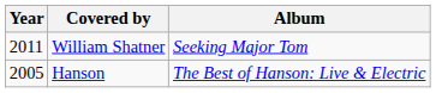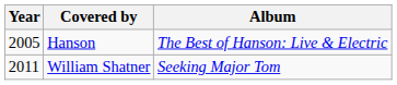 <table class="wikitable">
 <tr>
 <th>Year</th>
 <th>Covered by</th>
 <th>Album</th>
 </tr>
 <tr>
+<td>2005</td>
+<td><a href='#'>Hanson</a></td>
+<td><em><a href='#'>The Best of Hanson: Live & Electric</a></em></td>
+</tr>
+<tr>
 <td>2011</td>
 <td><a href='#'>William Shatner</a></td>
 <td><em><a href='#'>Seeking Major Tom</a></em></td>
 </tr>
-<tr>
-<td>2005</td>
-<td><a href='#'>Hanson</a></td>
-<td><em><a href='#'>The Best of Hanson: Live & Electric</a></em></td>
-</tr>
 </table>
